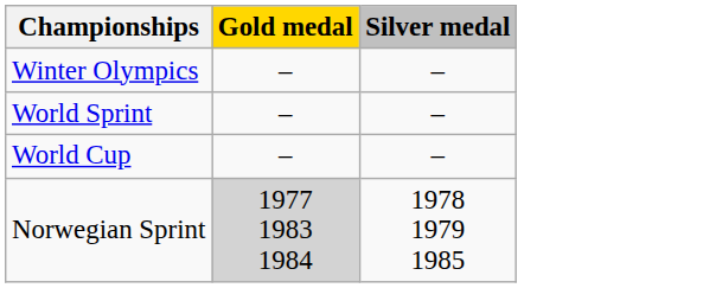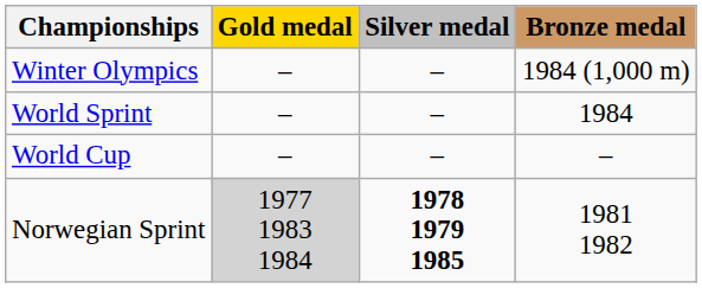 <table class="wikitable">
 <tr>
 <th>Championships</th>
 <td align=center bgcolor=gold><strong>Gold medal</strong></td>
 <td align=center bgcolor=silver><strong>Silver medal</strong></td>
+<td align=center bgcolor=cc9966><strong>Bronze medal</strong></td>
 </tr>
 <tr align="center">
 <td align="left"><a href='#'>Winter Olympics</a></td>
 <td>–</td>
 <td>–</td>
+<td>1984 (1,000 m)</td>
 </tr>
 <tr align="center">
 <td align="left"><a href='#'>World Sprint</a></td>
 <td>–</td>
 <td>–</td>
+<td>1984</td>
 </tr>
 <tr align="center">
 <td align="left"><a href='#'>World Cup</a></td>
+<td>–</td>
 <td>–</td>
 <td>–</td>
 </tr>
 <tr align="center">
 <td align="left">Norwegian Sprint</td>
 <td style="background: lightgrey;">1977 <br> 1983 <br> 1984</td>
-<td>1978 <br> 1979 <br> 1985</td>
+<td><strong>1978 <br> 1979 <br> 1985</strong></td>
+<td>1981 <br> 1982</td>
 </tr>
 </table>
